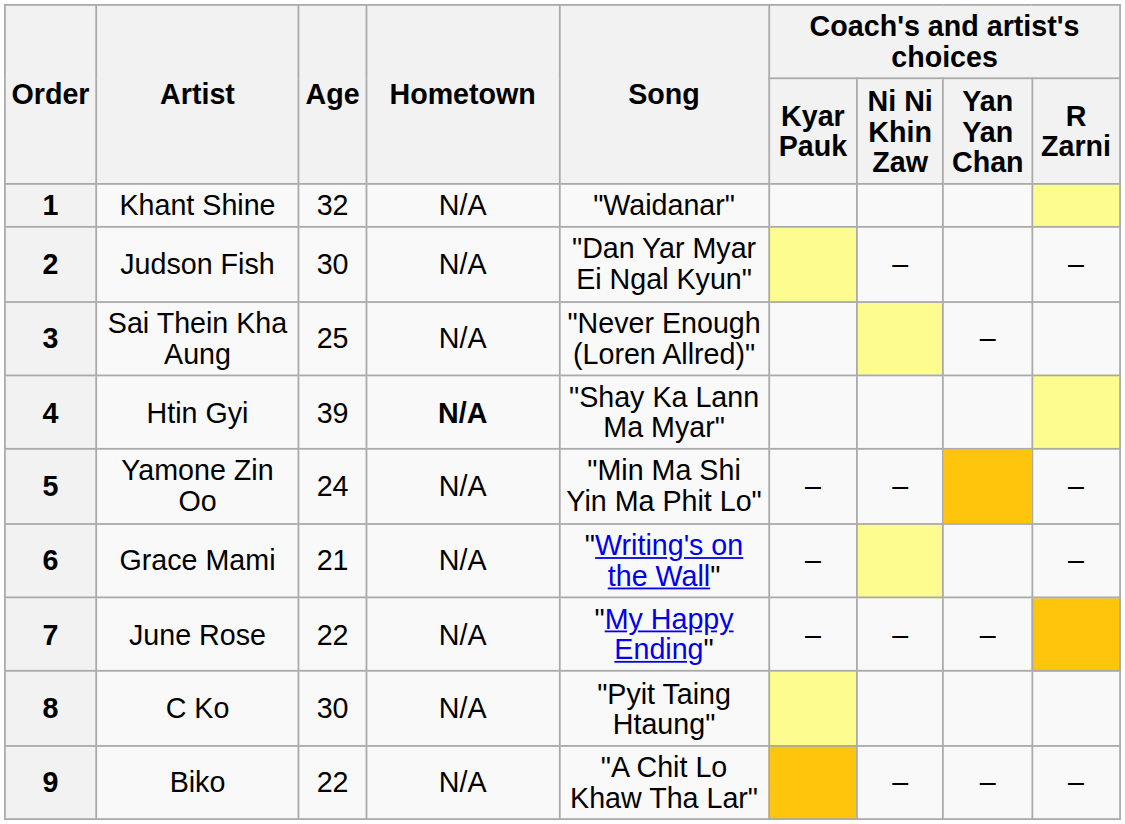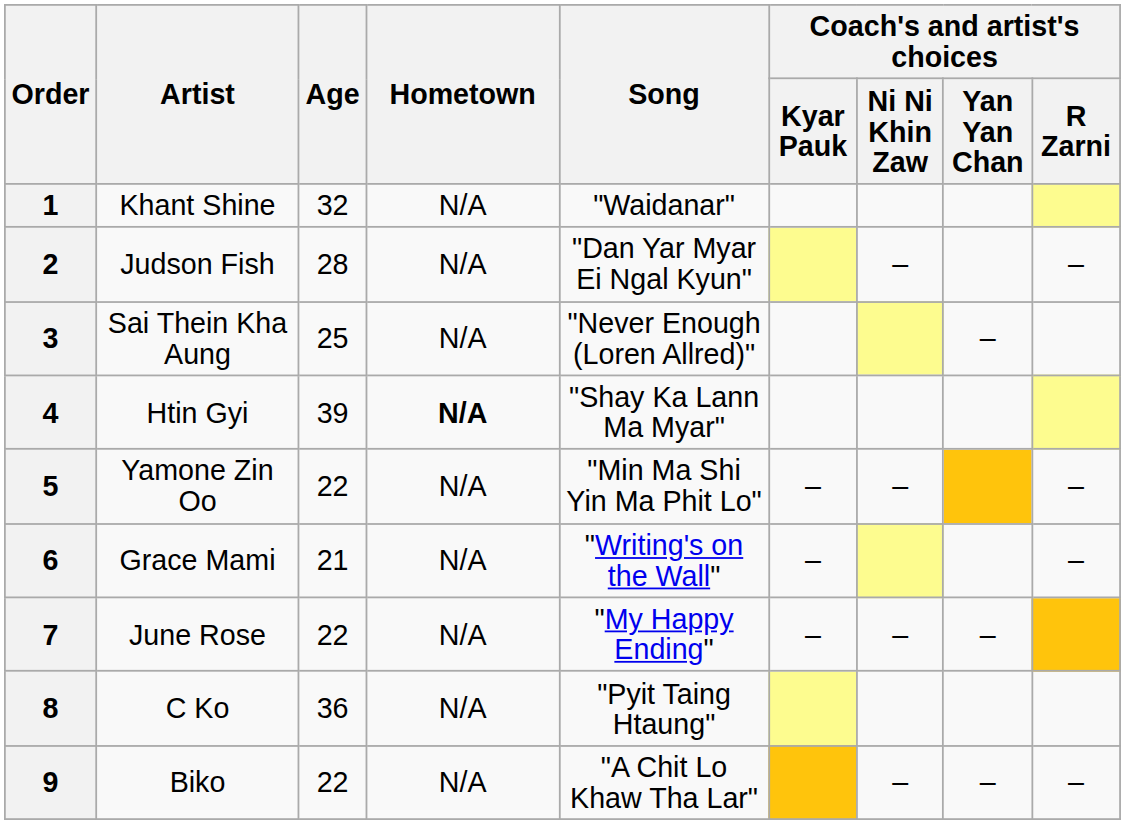 <table class="wikitable" style="text-align:center; line-height:17px; width:100%;">
 <tr>
 <th scope="col" rowspan="2" width="05%">Order</th>
 <th scope="col" rowspan="2" width="20%">Artist</th>
 <th scope="col" rowspan="2" width="05%">Age</th>
 <th scope="col" rowspan="2" width="18%">Hometown</th>
 <th scope="col" rowspan="2" width="20%">Song</th>
 <th scope="col" colspan="4" width="32%">Coach's and artist's choices</th>
 </tr>
 <tr>
 <th width="08%">Kyar Pauk</th>
 <th width="08%">Ni Ni Khin Zaw</th>
 <th width="08%">Yan Yan Chan</th>
 <th width="08%">R Zarni</th>
 </tr>
 <tr>
 <th>1</th>
 <td>Khant Shine</td>
 <td>32</td>
 <td>N/A</td>
 <td>"Waidanar"</td>
 <td><strong></strong></td>
 <td><strong></strong></td>
 <td><strong></strong></td>
 <td style="background:#fdfc8f;"><strong></strong></td>
 </tr>
 <tr>
 <th>2</th>
 <td>Judson Fish</td>
-<td>30</td>
+<td>28</td>
 <td>N/A</td>
 <td>"Dan Yar Myar Ei Ngal Kyun"</td>
 <td style="background:#fdfc8f;"><strong></strong></td>
 <td>–</td>
 <td><strong></strong></td>
 <td>–</td>
 </tr>
 <tr>
 <th>3</th>
 <td>Sai Thein Kha Aung</td>
 <td>25</td>
 <td>N/A</td>
 <td>"Never Enough (Loren Allred)"</td>
 <td><strong></strong></td>
 <td style="background:#fdfc8f;"><strong></strong></td>
 <td>–</td>
 <td><strong></strong></td>
 </tr>
 <tr>
 <th>4</th>
 <td>Htin Gyi</td>
 <td>39</td>
 <td><strong>N/A</strong></td>
 <td>"Shay Ka Lann Ma Myar"</td>
 <td><strong></strong></td>
 <td><strong></strong></td>
 <td><strong></strong></td>
 <td style="background:#fdfc8f;"><strong></strong></td>
 </tr>
 <tr>
 <th>5</th>
 <td>Yamone Zin Oo</td>
-<td>24</td>
+<td>22</td>
 <td>N/A</td>
 <td>"Min Ma Shi Yin Ma Phit Lo"</td>
 <td>–</td>
 <td>–</td>
 <td style="background:#FFC40C;"><strong></strong></td>
 <td>–</td>
 </tr>
 <tr>
 <th>6</th>
 <td>Grace Mami</td>
 <td>21</td>
 <td>N/A</td>
 <td>"<a href='#'>Writing's on the Wall</a>"</td>
 <td>–</td>
 <td style="background:#fdfc8f;"><strong></strong></td>
 <td><strong></strong></td>
 <td>–</td>
 </tr>
 <tr>
 <th>7</th>
 <td>June Rose</td>
 <td>22</td>
 <td>N/A</td>
 <td>"<a href='#'>My Happy Ending</a>"</td>
 <td>–</td>
 <td>–</td>
 <td>–</td>
 <td style="background:#FFC40C;"><strong></strong></td>
 </tr>
 <tr>
 <th>8</th>
 <td>C Ko</td>
-<td>30</td>
+<td>36</td>
 <td>N/A</td>
 <td>"Pyit Taing Htaung"</td>
 <td style="background:#fdfc8f;"><strong></strong></td>
 <td><strong></strong></td>
 <td><strong></strong></td>
 <td><strong></strong></td>
 </tr>
 <tr>
 <th>9</th>
 <td>Biko</td>
 <td>22</td>
 <td>N/A</td>
 <td>"A Chit Lo Khaw Tha Lar"</td>
 <td style="background:#FFC40C;"><strong></strong></td>
 <td>–</td>
 <td>–</td>
 <td>–</td>
 </tr>
 <tr>
 </tr>
 </table>
